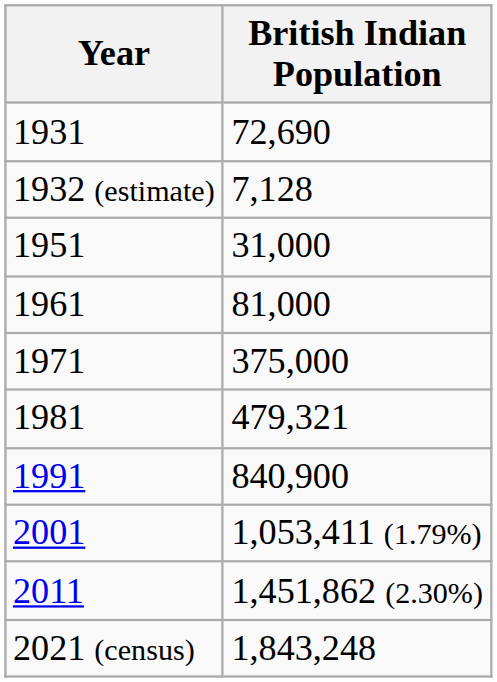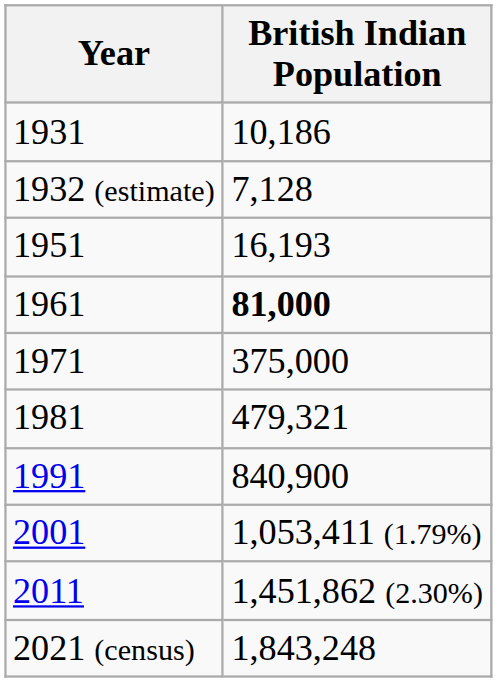 <table class="wikitable" style="float:right; margin-left:1em">
 <tr>
 <th>Year</th>
 <th>British Indian<br>Population</th>
 </tr>
 <tr>
 <td>1931 </td>
-<td>72,690</td>
+<td>10,186</td>
 </tr>
 <tr>
 <td>1932 <small>(estimate)</small></td>
 <td>7,128</td>
 </tr>
 <tr>
 <td>1951 </td>
-<td>31,000</td>
+<td>16,193</td>
 </tr>
 <tr>
 <td>1961 </td>
-<td>81,000</td>
+<td><strong>81,000</strong></td>
 </tr>
 <tr>
 <td>1971 </td>
 <td>375,000</td>
 </tr>
 <tr>
 <td>1981 </td>
 <td>479,321</td>
 </tr>
 <tr>
 <td><a href='#'>1991</a> </td>
 <td>840,900</td>
 </tr>
 <tr>
 <td><a href='#'>2001</a> </td>
 <td>1,053,411 <small>(1.79%)</small></td>
 </tr>
 <tr>
 <td><a href='#'>2011</a> </td>
 <td>1,451,862 <small>(2.30%)</small></td>
 </tr>
 <tr>
 <td>2021 <small>(census)</small></td>
 <td>1,843,248</td>
 </tr>
 </table>
